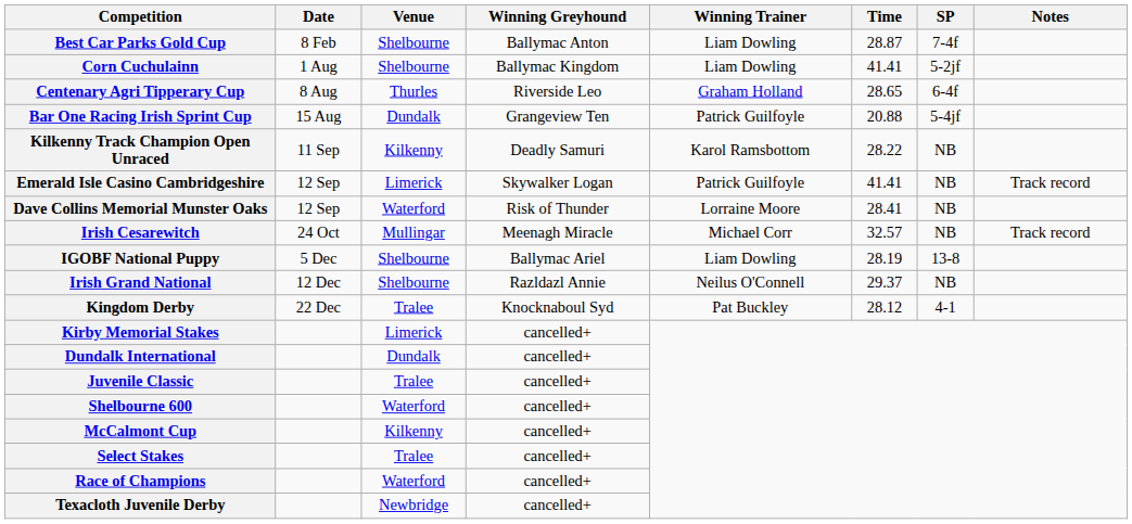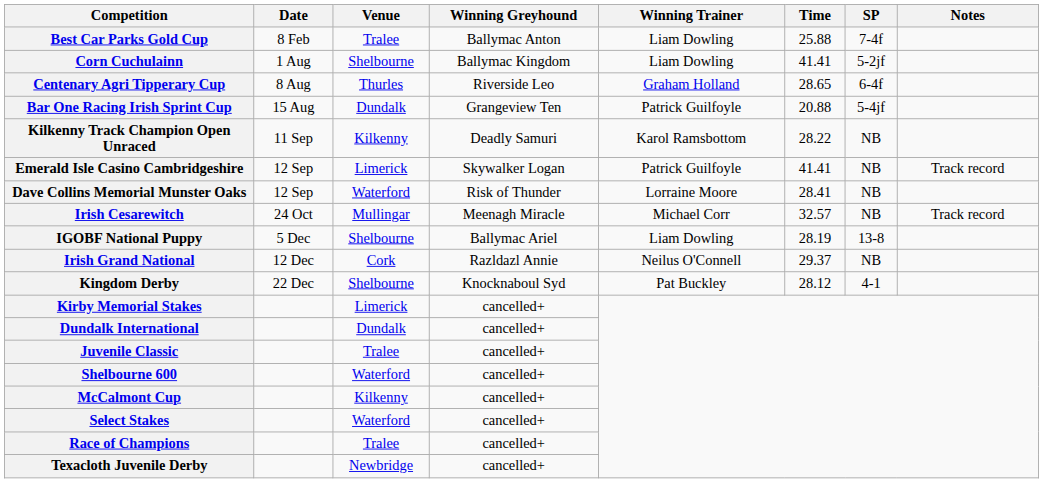 <table class="wikitable" style="text-align:center">
 <tr>
 <th width=270>Competition</th>
 <th width=80>Date</th>
 <th width=100>Venue</th>
 <th width=180>Winning Greyhound</th>
 <th width=200>Winning Trainer</th>
 <th width=60>Time</th>
 <th width=50>SP</th>
 <th width=150>Notes</th>
 </tr>
 <tr>
 <th><a href='#'>Best Car Parks Gold Cup</a></th>
 <td>8 Feb</td>
-<td><a href='#'>Shelbourne</a></td>
+<td><a href='#'>Tralee</a></td>
 <td>Ballymac Anton</td>
 <td>Liam Dowling</td>
-<td>28.87</td>
+<td>25.88</td>
 <td>7-4f</td>
 <td></td>
 </tr>
 <tr>
 <th><a href='#'>Corn Cuchulainn</a></th>
 <td>1 Aug</td>
 <td><a href='#'>Shelbourne</a></td>
 <td>Ballymac Kingdom</td>
 <td>Liam Dowling</td>
 <td>41.41</td>
 <td>5-2jf</td>
 <td></td>
 </tr>
 <tr>
 <th><a href='#'>Centenary Agri Tipperary Cup</a></th>
 <td>8 Aug</td>
 <td><a href='#'>Thurles</a></td>
 <td>Riverside Leo</td>
 <td><a href='#'>Graham Holland</a></td>
 <td>28.65</td>
 <td>6-4f</td>
 <td></td>
 </tr>
 <tr>
 <th><a href='#'>Bar One Racing Irish Sprint Cup</a></th>
 <td>15 Aug</td>
 <td><a href='#'>Dundalk</a></td>
 <td>Grangeview Ten</td>
 <td>Patrick Guilfoyle</td>
 <td>20.88</td>
 <td>5-4jf</td>
 <td></td>
 </tr>
 <tr>
 <th>Kilkenny Track Champion Open Unraced</th>
 <td>11 Sep</td>
 <td><a href='#'>Kilkenny</a></td>
 <td>Deadly Samuri</td>
 <td>Karol Ramsbottom</td>
 <td>28.22</td>
 <td>NB</td>
 <td></td>
 </tr>
 <tr>
 <th>Emerald Isle Casino Cambridgeshire</th>
 <td>12 Sep</td>
 <td><a href='#'>Limerick</a></td>
 <td>Skywalker Logan</td>
 <td>Patrick Guilfoyle</td>
 <td>41.41</td>
 <td>NB</td>
 <td>Track record</td>
 </tr>
 <tr>
 <th>Dave Collins Memorial Munster Oaks</th>
 <td>12 Sep</td>
 <td><a href='#'>Waterford</a></td>
 <td>Risk of Thunder</td>
 <td>Lorraine Moore</td>
 <td>28.41</td>
 <td>NB</td>
 <td></td>
 </tr>
 <tr>
 <th><a href='#'>Irish Cesarewitch</a></th>
 <td>24 Oct</td>
 <td><a href='#'>Mullingar</a></td>
 <td>Meenagh Miracle</td>
 <td>Michael Corr</td>
 <td>32.57</td>
 <td>NB</td>
 <td>Track record</td>
 </tr>
 <tr>
 <th>IGOBF National Puppy</th>
 <td>5 Dec</td>
 <td><a href='#'>Shelbourne</a></td>
 <td>Ballymac Ariel</td>
 <td>Liam Dowling</td>
 <td>28.19</td>
 <td>13-8</td>
 <td></td>
 </tr>
 <tr>
 <th><a href='#'>Irish Grand National</a></th>
 <td>12 Dec</td>
-<td><a href='#'>Shelbourne</a></td>
+<td><a href='#'>Cork</a></td>
 <td>Razldazl Annie</td>
 <td>Neilus O'Connell</td>
 <td>29.37</td>
 <td>NB</td>
 <td></td>
 </tr>
 <tr>
 <th>Kingdom Derby</th>
 <td>22 Dec</td>
-<td><a href='#'>Tralee</a></td>
+<td><a href='#'>Shelbourne</a></td>
 <td>Knocknaboul Syd</td>
 <td>Pat Buckley</td>
 <td>28.12</td>
 <td>4-1</td>
 <td></td>
 </tr>
 <tr>
 <th><a href='#'>Kirby Memorial Stakes</a></th>
 <td></td>
 <td><a href='#'>Limerick</a></td>
 <td>cancelled+</td>
 </tr>
 <tr>
 <th><a href='#'>Dundalk International</a></th>
 <td></td>
 <td><a href='#'>Dundalk</a></td>
 <td>cancelled+</td>
 </tr>
 <tr>
 <th><a href='#'>Juvenile Classic</a></th>
 <td></td>
 <td><a href='#'>Tralee</a></td>
 <td>cancelled+</td>
 </tr>
 <tr>
 <th><a href='#'>Shelbourne 600</a></th>
 <td></td>
 <td><a href='#'>Waterford</a></td>
 <td>cancelled+</td>
 </tr>
 <tr>
 <th><a href='#'>McCalmont Cup</a></th>
 <td></td>
 <td><a href='#'>Kilkenny</a></td>
 <td>cancelled+</td>
 </tr>
 <tr>
 <th><a href='#'>Select Stakes</a></th>
 <td></td>
-<td><a href='#'>Tralee</a></td>
+<td><a href='#'>Waterford</a></td>
 <td>cancelled+</td>
 </tr>
 <tr>
 <th><a href='#'>Race of Champions</a></th>
 <td></td>
-<td><a href='#'>Waterford</a></td>
+<td><a href='#'>Tralee</a></td>
 <td>cancelled+</td>
 </tr>
 <tr>
 <th>Texacloth Juvenile Derby</th>
 <td></td>
 <td><a href='#'>Newbridge</a></td>
 <td>cancelled+</td>
 </tr>
 </table>
